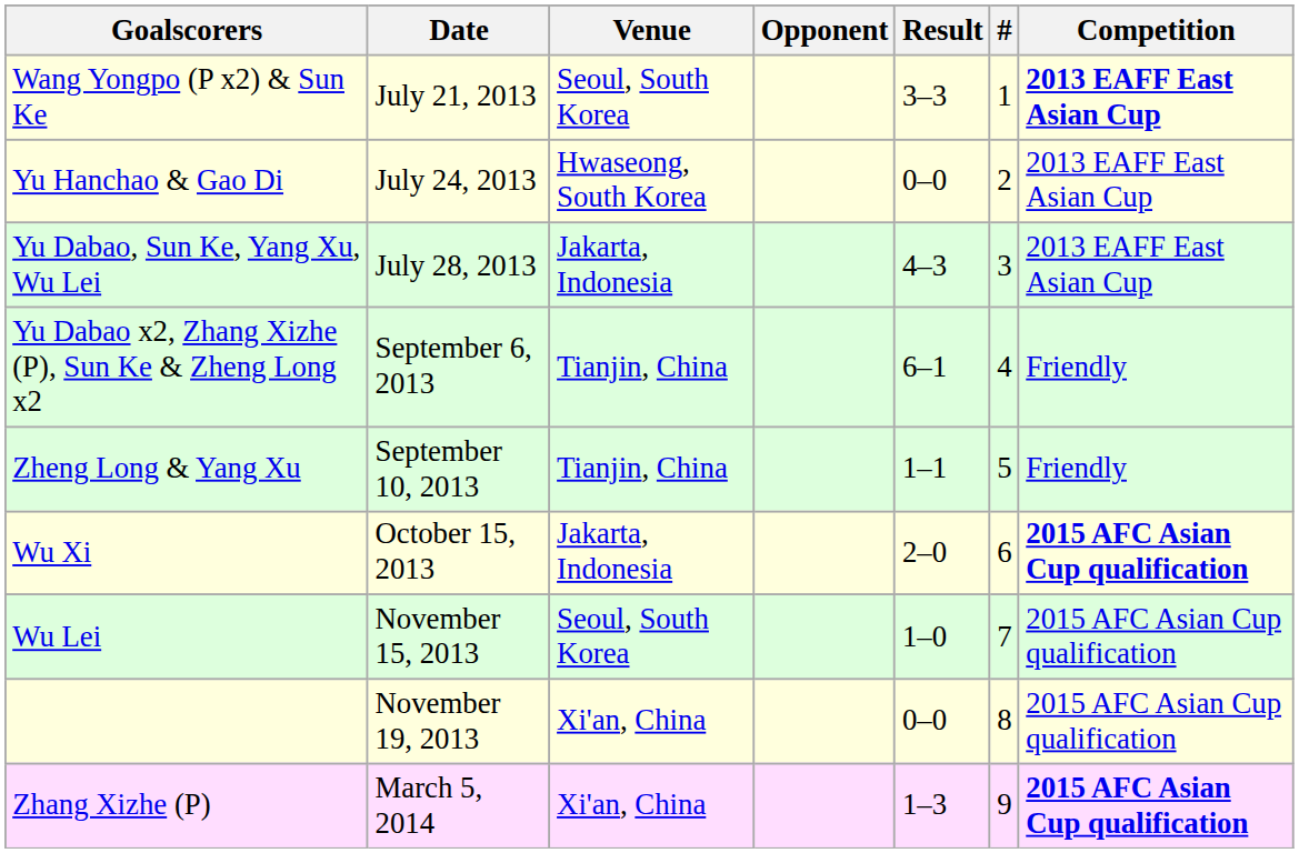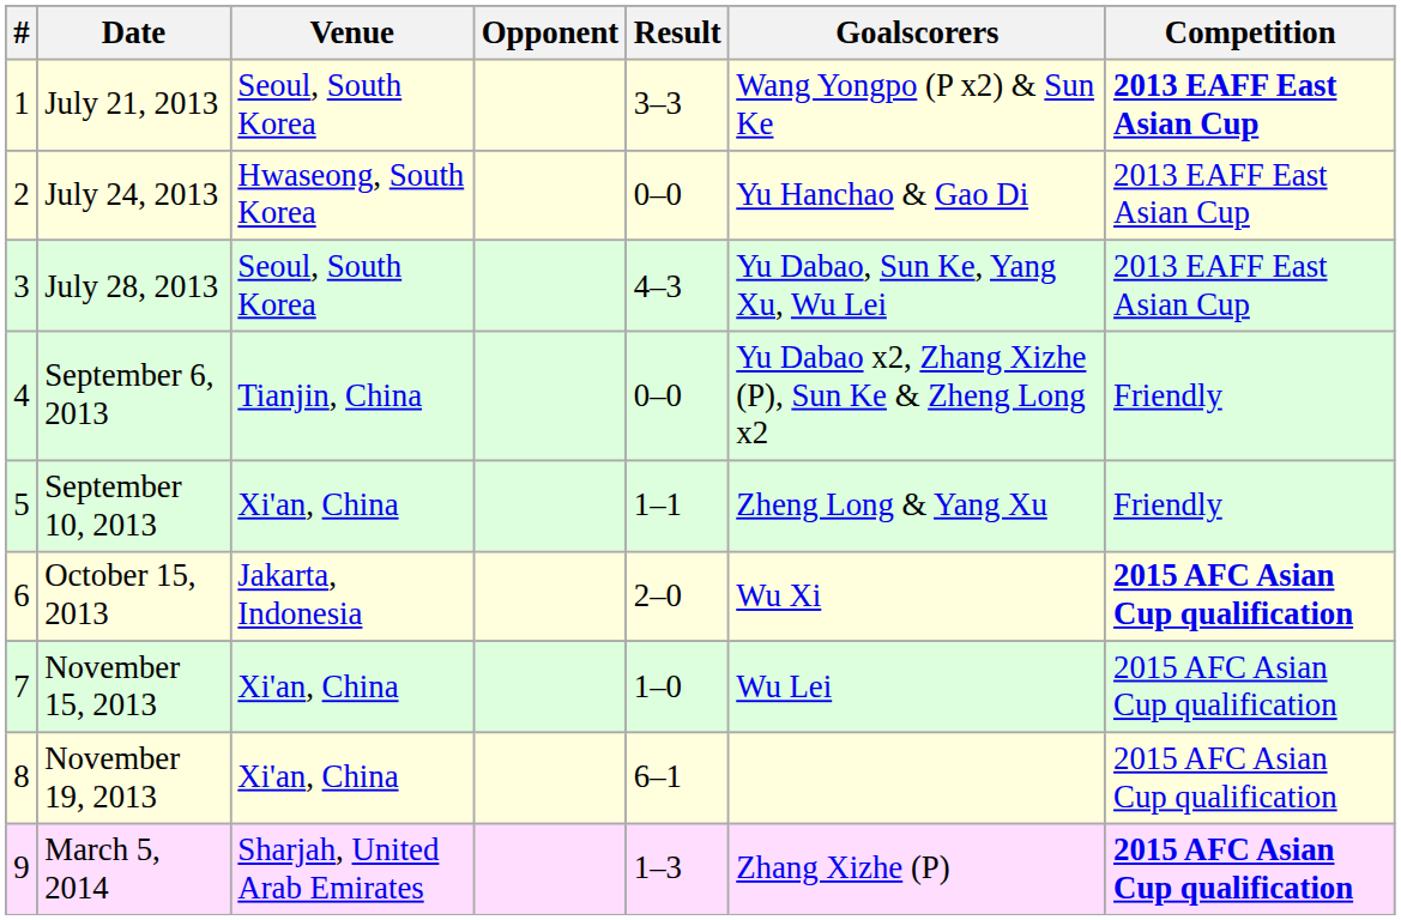 <table class="wikitable" style="font-size:90%" width="100%">
 <tr>
-<th>Goalscorers</th>
+<th>#</th>
 <th>Date</th>
 <th>Venue</th>
 <th>Opponent</th>
 <th>Result</th>
-<th>#</th>
+<th>Goalscorers</th>
 <th>Competition</th>
 </tr>
 <tr style="background-color:#ffffdd">
-<td><a href='#'>Wang Yongpo</a> (P x2) & <a href='#'>Sun Ke</a></td>
+<td>1</td>
 <td>July 21, 2013</td>
 <td><a href='#'>Seoul</a>, <a href='#'>South Korea</a></td>
 <td></td>
 <td>3–3</td>
-<td>1</td>
+<td><a href='#'>Wang Yongpo</a> (P x2) & <a href='#'>Sun Ke</a></td>
 <td><strong><a href='#'>2013 EAFF East Asian Cup</a></strong></td>
 </tr>
 <tr style="background-color:#ffffdd">
-<td><a href='#'>Yu Hanchao</a> & <a href='#'>Gao Di</a></td>
+<td>2</td>
 <td>July 24, 2013</td>
 <td><a href='#'>Hwaseong</a>, <a href='#'>South Korea</a></td>
 <td></td>
 <td>0–0</td>
-<td>2</td>
+<td><a href='#'>Yu Hanchao</a> & <a href='#'>Gao Di</a></td>
 <td><a href='#'>2013 EAFF East Asian Cup</a></td>
 </tr>
 <tr style="background-color:#ddffdd">
-<td><a href='#'>Yu Dabao</a>, <a href='#'>Sun Ke</a>, <a href='#'>Yang Xu</a>, <a href='#'>Wu Lei</a></td>
+<td>3</td>
 <td>July 28, 2013</td>
-<td><a href='#'>Jakarta</a>, <a href='#'>Indonesia</a></td>
+<td><a href='#'>Seoul</a>, <a href='#'>South Korea</a></td>
 <td></td>
 <td>4–3</td>
-<td>3</td>
+<td><a href='#'>Yu Dabao</a>, <a href='#'>Sun Ke</a>, <a href='#'>Yang Xu</a>, <a href='#'>Wu Lei</a></td>
 <td><a href='#'>2013 EAFF East Asian Cup</a></td>
 </tr>
 <tr style="background-color:#ddffdd">
-<td><a href='#'>Yu Dabao</a> x2, <a href='#'>Zhang Xizhe</a> (P), <a href='#'>Sun Ke</a> & <a href='#'>Zheng Long</a> x2</td>
+<td>4</td>
 <td>September 6, 2013</td>
 <td><a href='#'>Tianjin</a>, <a href='#'>China</a></td>
 <td></td>
-<td>6–1</td>
-<td>4</td>
+<td>0–0</td>
+<td><a href='#'>Yu Dabao</a> x2, <a href='#'>Zhang Xizhe</a> (P), <a href='#'>Sun Ke</a> & <a href='#'>Zheng Long</a> x2</td>
 <td><a href='#'>Friendly</a></td>
 </tr>
 <tr style="background-color:#ddffdd">
-<td><a href='#'>Zheng Long</a> & <a href='#'>Yang Xu</a></td>
+<td>5</td>
 <td>September 10, 2013</td>
-<td><a href='#'>Tianjin</a>, <a href='#'>China</a></td>
+<td><a href='#'>Xi'an</a>, <a href='#'>China</a></td>
 <td></td>
 <td>1–1</td>
-<td>5</td>
+<td><a href='#'>Zheng Long</a> & <a href='#'>Yang Xu</a></td>
 <td><a href='#'>Friendly</a></td>
 </tr>
 <tr style="background-color:#ffffdd">
-<td><a href='#'>Wu Xi</a></td>
+<td>6</td>
 <td>October 15, 2013</td>
 <td><a href='#'>Jakarta</a>, <a href='#'>Indonesia</a></td>
 <td></td>
 <td>2–0</td>
-<td>6</td>
+<td><a href='#'>Wu Xi</a></td>
 <td><strong><a href='#'>2015 AFC Asian Cup qualification</a></strong></td>
 </tr>
 <tr style="background-color:#ddffdd">
-<td><a href='#'>Wu Lei</a></td>
+<td>7</td>
 <td>November 15, 2013</td>
-<td><a href='#'>Seoul</a>, <a href='#'>South Korea</a></td>
+<td><a href='#'>Xi'an</a>, <a href='#'>China</a></td>
 <td></td>
 <td>1–0</td>
-<td>7</td>
+<td><a href='#'>Wu Lei</a></td>
 <td><a href='#'>2015 AFC Asian Cup qualification</a></td>
 </tr>
 <tr style="background-color:#ffffdd">
-<td></td>
+<td>8</td>
 <td>November 19, 2013</td>
 <td><a href='#'>Xi'an</a>, <a href='#'>China</a></td>
 <td></td>
-<td>0–0</td>
-<td>8</td>
+<td>6–1</td>
+<td></td>
 <td><a href='#'>2015 AFC Asian Cup qualification</a></td>
 </tr>
 <tr style="background-color:#ffddff">
-<td><a href='#'>Zhang Xizhe</a> (P)</td>
+<td>9</td>
 <td>March 5, 2014</td>
-<td><a href='#'>Xi'an</a>, <a href='#'>China</a></td>
+<td><a href='#'>Sharjah</a>, <a href='#'>United Arab Emirates</a></td>
 <td></td>
 <td>1–3</td>
-<td>9</td>
+<td><a href='#'>Zhang Xizhe</a> (P)</td>
 <td><strong><a href='#'>2015 AFC Asian Cup qualification</a></strong></td>
 </tr>
 </table>
